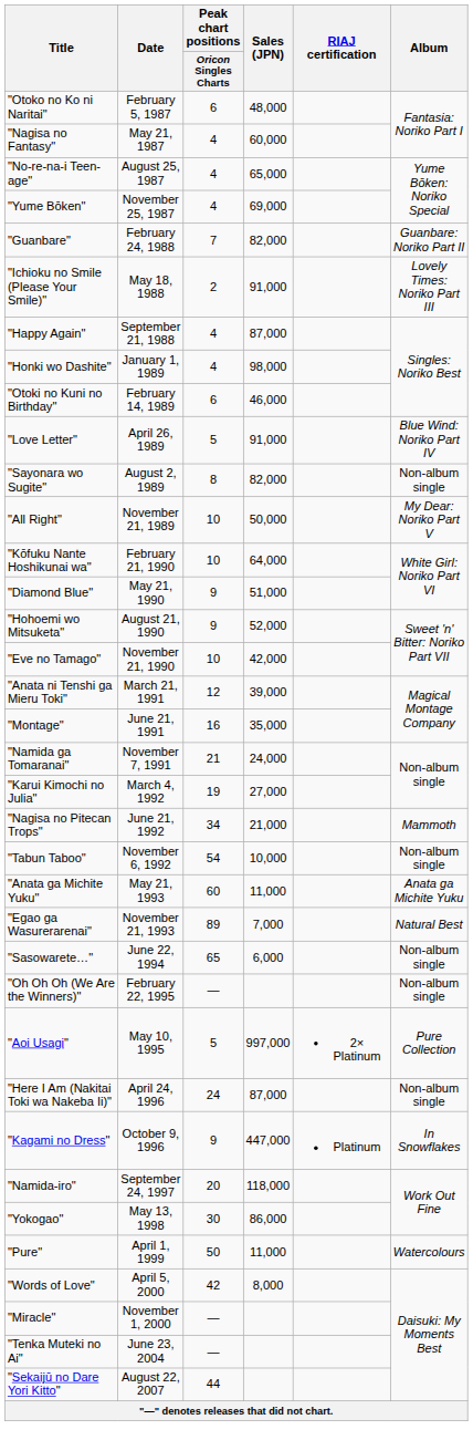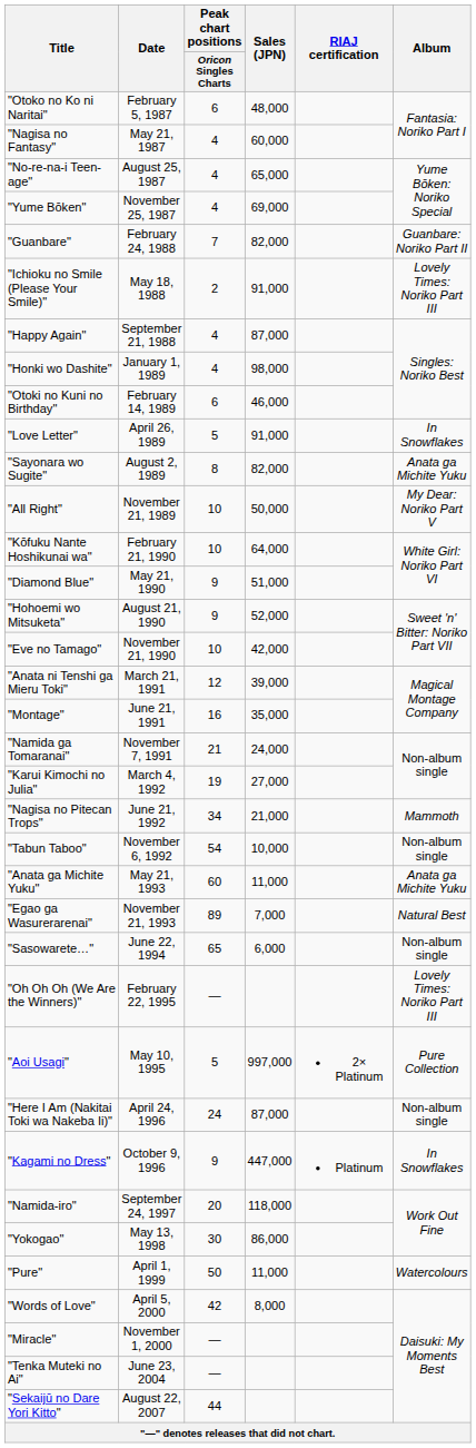 <table class="wikitable plainrowheaders" style="text-align:center;">
 <tr>
 <th scope="col" rowspan="2" style="width:16em;">Title</th>
 <th scope="col" rowspan="2">Date</th>
 <th scope="col" colspan="1">Peak chart positions</th>
 <th scope="col" rowspan="2">Sales (JPN)</th>
 <th scope="col" rowspan="2" style="width:12em;"><a href='#'>RIAJ</a><br>certification</th>
 <th scope="col" rowspan="2">Album</th>
 </tr>
 <tr>
 <th style="width:3em;font-size:85%"><em>Oricon</em> Singles Charts<br></th>
 </tr>
 <tr>
 <td align="left">"Otoko no Ko ni Naritai"</td>
 <td>February 5, 1987</td>
 <td>6</td>
 <td>48,000</td>
 <td></td>
 <td rowspan="2"><em>Fantasia: Noriko Part I</em></td>
 </tr>
 <tr>
 <td align="left">"Nagisa no Fantasy"</td>
 <td>May 21, 1987</td>
 <td>4</td>
 <td>60,000</td>
 <td></td>
 </tr>
 <tr>
 <td align="left">"No-re-na-i Teen-age"</td>
 <td>August 25, 1987</td>
 <td>4</td>
 <td>65,000</td>
 <td></td>
 <td rowspan="2"><em>Yume Bōken: Noriko Special</em></td>
 </tr>
 <tr>
 <td align="left">"Yume Bōken"</td>
 <td>November 25, 1987</td>
 <td>4</td>
 <td>69,000</td>
 <td></td>
 </tr>
 <tr>
 <td align="left">"Guanbare"</td>
 <td>February 24, 1988</td>
 <td>7</td>
 <td>82,000</td>
 <td></td>
 <td><em>Guanbare: Noriko Part II</em></td>
 </tr>
 <tr>
 <td align="left">"Ichioku no Smile (Please Your Smile)"</td>
 <td>May 18, 1988</td>
 <td>2</td>
 <td>91,000</td>
 <td></td>
 <td><em>Lovely Times: Noriko Part III</em></td>
 </tr>
 <tr>
 <td align="left">"Happy Again"</td>
 <td>September 21, 1988</td>
 <td>4</td>
 <td>87,000</td>
 <td></td>
 <td rowspan="3"><em>Singles: Noriko Best</em></td>
 </tr>
 <tr>
 <td align="left">"Honki wo Dashite"</td>
 <td>January 1, 1989</td>
 <td>4</td>
 <td>98,000</td>
 <td></td>
 </tr>
 <tr>
 <td align="left">"Otoki no Kuni no Birthday"</td>
 <td>February 14, 1989</td>
 <td>6</td>
 <td>46,000</td>
 <td></td>
 </tr>
 <tr>
 <td align="left">"Love Letter"</td>
 <td>April 26, 1989</td>
 <td>5</td>
 <td>91,000</td>
 <td></td>
-<td><em>Blue Wind: Noriko Part IV</em></td>
+<td><em>In Snowflakes</em></td>
 </tr>
 <tr>
 <td align="left">"Sayonara wo Sugite"</td>
 <td>August 2, 1989</td>
 <td>8</td>
 <td>82,000</td>
 <td></td>
-<td>Non-album single</td>
+<td><em>Anata ga Michite Yuku</em></td>
 </tr>
 <tr>
 <td align="left">"All Right"</td>
 <td>November 21, 1989</td>
 <td>10</td>
 <td>50,000</td>
 <td></td>
 <td><em>My Dear: Noriko Part V</em></td>
 </tr>
 <tr>
 <td align="left">"Kōfuku Nante Hoshikunai wa"</td>
 <td>February 21, 1990</td>
 <td>10</td>
 <td>64,000</td>
 <td></td>
 <td rowspan="2"><em>White Girl: Noriko Part VI</em></td>
 </tr>
 <tr>
 <td align="left">"Diamond Blue"</td>
 <td>May 21, 1990</td>
 <td>9</td>
 <td>51,000</td>
 <td></td>
 </tr>
 <tr>
 <td align="left">"Hohoemi wo Mitsuketa"</td>
 <td>August 21, 1990</td>
 <td>9</td>
 <td>52,000</td>
 <td></td>
 <td rowspan="2"><em>Sweet 'n' Bitter: Noriko Part VII</em></td>
 </tr>
 <tr>
 <td align="left">"Eve no Tamago"</td>
 <td>November 21, 1990</td>
 <td>10</td>
 <td>42,000</td>
 <td></td>
 </tr>
 <tr>
 <td align="left">"Anata ni Tenshi ga Mieru Toki"</td>
 <td>March 21, 1991</td>
 <td>12</td>
 <td>39,000</td>
 <td></td>
 <td rowspan="2"><em>Magical Montage Company</em></td>
 </tr>
 <tr>
 <td align="left">"Montage"</td>
 <td>June 21, 1991</td>
 <td>16</td>
 <td>35,000</td>
 <td></td>
 </tr>
 <tr>
 <td align="left">"Namida ga Tomaranai"</td>
 <td>November 7, 1991</td>
 <td>21</td>
 <td>24,000</td>
 <td></td>
 <td rowspan="2">Non-album single</td>
 </tr>
 <tr>
 <td align="left">"Karui Kimochi no Julia"</td>
 <td>March 4, 1992</td>
 <td>19</td>
 <td>27,000</td>
 <td></td>
 </tr>
 <tr>
 <td align="left">"Nagisa no Pitecan Trops"</td>
 <td>June 21, 1992</td>
 <td>34</td>
 <td>21,000</td>
 <td></td>
 <td><em>Mammoth</em></td>
 </tr>
 <tr>
 <td align="left">"Tabun Taboo"</td>
 <td>November 6, 1992</td>
 <td>54</td>
 <td>10,000</td>
 <td></td>
 <td>Non-album single</td>
 </tr>
 <tr>
 <td align="left">"Anata ga Michite Yuku"</td>
 <td>May 21, 1993</td>
 <td>60</td>
 <td>11,000</td>
 <td></td>
 <td><em>Anata ga Michite Yuku</em></td>
 </tr>
 <tr>
 <td align="left">"Egao ga Wasurerarenai"</td>
 <td>November 21, 1993</td>
 <td>89</td>
 <td>7,000</td>
 <td></td>
 <td><em>Natural Best</em></td>
 </tr>
 <tr>
 <td align="left">"Sasowarete…"</td>
 <td>June 22, 1994</td>
 <td>65</td>
 <td>6,000</td>
 <td></td>
 <td>Non-album single</td>
 </tr>
 <tr>
 <td align="left">"Oh Oh Oh (We Are the Winners)"</td>
 <td>February 22, 1995</td>
 <td>—</td>
 <td></td>
 <td></td>
-<td>Non-album single</td>
+<td><em>Lovely Times: Noriko Part III</em></td>
 </tr>
 <tr>
 <td align="left">"<a href='#'>Aoi Usagi</a>"</td>
 <td>May 10, 1995</td>
 <td>5</td>
 <td>997,000</td>
 <td><br><ul><li>2× Platinum</li></ul></td>
 <td><em>Pure Collection</em></td>
 </tr>
 <tr>
 <td align="left">"Here I Am (Nakitai Toki wa Nakeba Ii)"</td>
 <td>April 24, 1996</td>
 <td>24</td>
 <td>87,000</td>
 <td></td>
 <td>Non-album single</td>
 </tr>
 <tr>
 <td align="left">"<a href='#'>Kagami no Dress</a>"</td>
 <td>October 9, 1996</td>
 <td>9</td>
 <td>447,000</td>
 <td><br><ul><li>Platinum</li></ul></td>
 <td><em>In Snowflakes</em></td>
 </tr>
 <tr>
 <td align="left">"Namida-iro"</td>
 <td>September 24, 1997</td>
 <td>20</td>
 <td>118,000</td>
 <td></td>
 <td rowspan="2"><em>Work Out Fine</em></td>
 </tr>
 <tr>
 <td align="left">"Yokogao"</td>
 <td>May 13, 1998</td>
 <td>30</td>
 <td>86,000</td>
 <td></td>
 </tr>
 <tr>
 <td align="left">"Pure"</td>
 <td>April 1, 1999</td>
 <td>50</td>
 <td>11,000</td>
 <td></td>
 <td><em>Watercolours</em></td>
 </tr>
 <tr>
 <td align="left">"Words of Love"</td>
 <td>April 5, 2000</td>
 <td>42</td>
 <td>8,000</td>
 <td></td>
 <td rowspan="4"><em>Daisuki: My Moments Best</em></td>
 </tr>
 <tr>
 <td align="left">"Miracle"</td>
 <td>November 1, 2000</td>
 <td>—</td>
 <td></td>
 <td></td>
 </tr>
 <tr>
 <td align="left">"Tenka Muteki no Ai"</td>
 <td>June 23, 2004</td>
 <td>—</td>
 <td></td>
 <td></td>
 </tr>
 <tr>
 <td align="left">"<a href='#'>Sekaijū no Dare Yori Kitto</a>"</td>
 <td>August 22, 2007</td>
 <td>44</td>
 <td></td>
 <td></td>
 </tr>
 <tr>
 <th colspan="6"><small>"—" denotes releases that did not chart.</small></th>
 </tr>
 </table>
